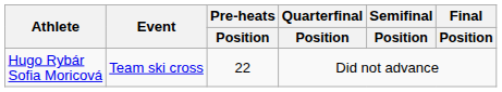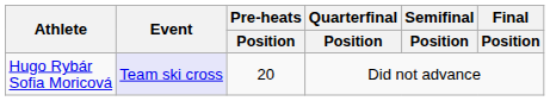 <table class="wikitable" style="font-size:90%">
 <tr>
 <th rowspan="2">Athlete</th>
 <th rowspan="2">Event</th>
 <th>Pre-heats</th>
 <th>Quarterfinal</th>
 <th>Semifinal</th>
 <th>Final</th>
 </tr>
 <tr style="font-size:95%">
 <th>Position</th>
 <th>Position</th>
 <th>Position</th>
 <th>Position</th>
 </tr>
 <tr align=center>
 <td align=left><a href='#'>Hugo Rybár</a><br><a href='#'>Sofia Moricová</a></td>
-<td align=left><a href='#'>Team ski cross</a></td>
-<td>22</td>
+<td align=left style="background: lavender;"><a href='#'>Team ski cross</a></td>
+<td>20</td>
 <td colspan=3>Did not advance</td>
 </tr>
 </table>
